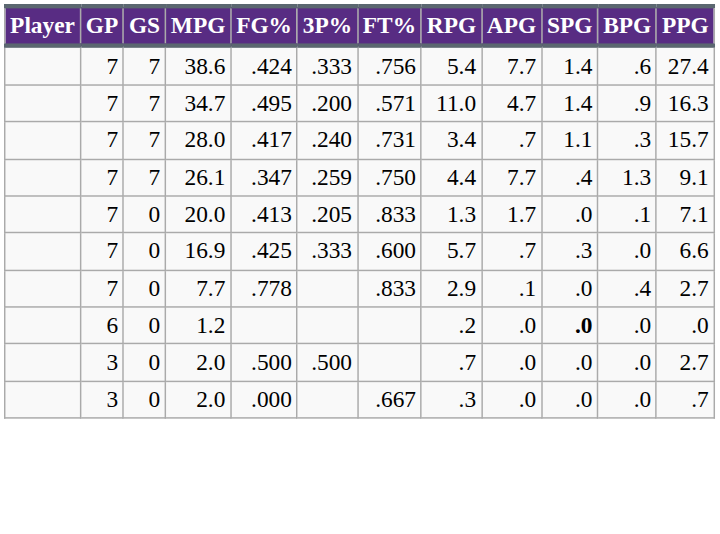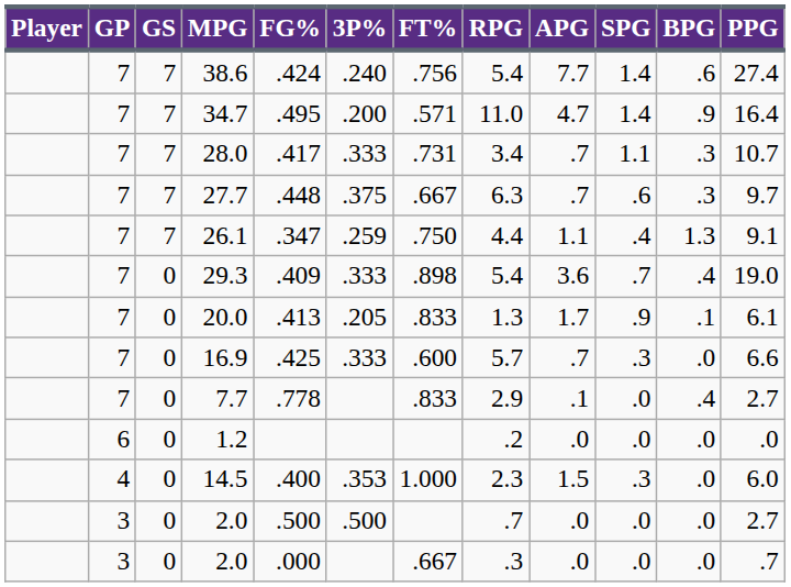 <table class="wikitable sortable" style="text-align:right;">
 <tr>
 <th style="background:#582C83; color:#FFFFFF; border-top:#5B6770 3px solid; border-bottom:#5B6770 3px solid;">Player</th>
 <th style="background:#582C83; color:#FFFFFF; border-top:#5B6770 3px solid; border-bottom:#5B6770 3px solid;">GP</th>
 <th style="background:#582C83; color:#FFFFFF; border-top:#5B6770 3px solid; border-bottom:#5B6770 3px solid;">GS</th>
 <th style="background:#582C83; color:#FFFFFF; border-top:#5B6770 3px solid; border-bottom:#5B6770 3px solid;">MPG</th>
 <th style="background:#582C83; color:#FFFFFF; border-top:#5B6770 3px solid; border-bottom:#5B6770 3px solid;">FG%</th>
 <th style="background:#582C83; color:#FFFFFF; border-top:#5B6770 3px solid; border-bottom:#5B6770 3px solid;">3P%</th>
 <th style="background:#582C83; color:#FFFFFF; border-top:#5B6770 3px solid; border-bottom:#5B6770 3px solid;">FT%</th>
 <th style="background:#582C83; color:#FFFFFF; border-top:#5B6770 3px solid; border-bottom:#5B6770 3px solid;">RPG</th>
 <th style="background:#582C83; color:#FFFFFF; border-top:#5B6770 3px solid; border-bottom:#5B6770 3px solid;">APG</th>
 <th style="background:#582C83; color:#FFFFFF; border-top:#5B6770 3px solid; border-bottom:#5B6770 3px solid;">SPG</th>
 <th style="background:#582C83; color:#FFFFFF; border-top:#5B6770 3px solid; border-bottom:#5B6770 3px solid;">BPG</th>
 <th style="background:#582C83; color:#FFFFFF; border-top:#5B6770 3px solid; border-bottom:#5B6770 3px solid;">PPG</th>
 </tr>
 <tr>
 <td style="text-align:left;"></td>
 <td>7</td>
 <td>7</td>
 <td>38.6</td>
 <td>.424</td>
-<td>.333</td>
+<td>.240</td>
 <td>.756</td>
 <td>5.4</td>
 <td>7.7</td>
 <td>1.4</td>
 <td>.6</td>
 <td>27.4</td>
 </tr>
 <tr>
 <td style="text-align:left;"></td>
 <td>7</td>
 <td>7</td>
 <td>34.7</td>
 <td>.495</td>
 <td>.200</td>
 <td>.571</td>
 <td>11.0</td>
 <td>4.7</td>
 <td>1.4</td>
 <td>.9</td>
-<td>16.3</td>
+<td>16.4</td>
 </tr>
 <tr>
 <td style="text-align:left;"></td>
 <td>7</td>
 <td>7</td>
 <td>28.0</td>
 <td>.417</td>
-<td>.240</td>
+<td>.333</td>
 <td>.731</td>
 <td>3.4</td>
 <td>.7</td>
 <td>1.1</td>
 <td>.3</td>
-<td>15.7</td>
+<td>10.7</td>
+</tr>
+<tr>
+<td style="text-align:left;"></td>
+<td>7</td>
+<td>7</td>
+<td>27.7</td>
+<td>.448</td>
+<td>.375</td>
+<td>.667</td>
+<td>6.3</td>
+<td>.7</td>
+<td>.6</td>
+<td>.3</td>
+<td>9.7</td>
 </tr>
 <tr>
 <td style="text-align:left;"></td>
 <td>7</td>
 <td>7</td>
 <td>26.1</td>
 <td>.347</td>
 <td>.259</td>
 <td>.750</td>
 <td>4.4</td>
-<td>7.7</td>
+<td>1.1</td>
 <td>.4</td>
 <td>1.3</td>
 <td>9.1</td>
+</tr>
+<tr>
+<td style="text-align:left;"></td>
+<td>7</td>
+<td>0</td>
+<td>29.3</td>
+<td>.409</td>
+<td>.333</td>
+<td>.898</td>
+<td>5.4</td>
+<td>3.6</td>
+<td>.7</td>
+<td>.4</td>
+<td>19.0</td>
 </tr>
 <tr>
 <td style="text-align:left;"></td>
 <td>7</td>
 <td>0</td>
 <td>20.0</td>
 <td>.413</td>
 <td>.205</td>
 <td>.833</td>
 <td>1.3</td>
 <td>1.7</td>
-<td>.0</td>
+<td>.9</td>
 <td>.1</td>
-<td>7.1</td>
+<td>6.1</td>
 </tr>
 <tr>
 <td style="text-align:left;"></td>
 <td>7</td>
 <td>0</td>
 <td>16.9</td>
 <td>.425</td>
 <td>.333</td>
 <td>.600</td>
 <td>5.7</td>
 <td>.7</td>
 <td>.3</td>
 <td>.0</td>
 <td>6.6</td>
 </tr>
 <tr>
 <td style="text-align:left;"></td>
 <td>7</td>
 <td>0</td>
 <td>7.7</td>
 <td>.778</td>
 <td></td>
 <td>.833</td>
 <td>2.9</td>
 <td>.1</td>
 <td>.0</td>
 <td>.4</td>
 <td>2.7</td>
 </tr>
 <tr>
 <td style="text-align:left;"></td>
 <td>6</td>
 <td>0</td>
 <td>1.2</td>
 <td></td>
 <td></td>
 <td></td>
 <td>.2</td>
 <td>.0</td>
-<td><strong>.0</strong></td>
 <td>.0</td>
 <td>.0</td>
+<td>.0</td>
+</tr>
+<tr>
+<td style="text-align:left;"></td>
+<td>4</td>
+<td>0</td>
+<td>14.5</td>
+<td>.400</td>
+<td>.353</td>
+<td>1.000</td>
+<td>2.3</td>
+<td>1.5</td>
+<td>.3</td>
+<td>.0</td>
+<td>6.0</td>
 </tr>
 <tr>
 <td style="text-align:left;"></td>
 <td>3</td>
 <td>0</td>
 <td>2.0</td>
 <td>.500</td>
 <td>.500</td>
 <td></td>
 <td>.7</td>
 <td>.0</td>
 <td>.0</td>
 <td>.0</td>
 <td>2.7</td>
 </tr>
 <tr>
 <td style="text-align:left;"></td>
 <td>3</td>
 <td>0</td>
 <td>2.0</td>
 <td>.000</td>
 <td></td>
 <td>.667</td>
 <td>.3</td>
 <td>.0</td>
 <td>.0</td>
 <td>.0</td>
 <td>.7</td>
 </tr>
 </table>
